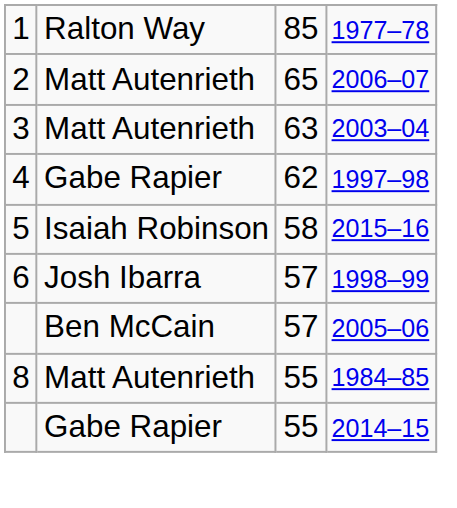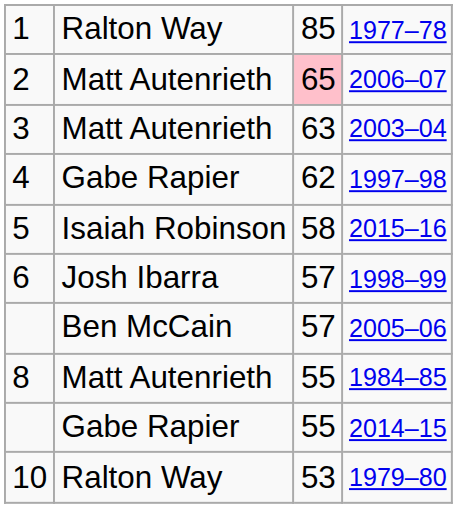 <table class="wikitable">
 <tr>
 </tr>
 <tr>
 <td>1</td>
 <td>Ralton Way</td>
 <td>85</td>
 <td style="font-size:80%;"><a href='#'>1977–78</a></td>
 </tr>
 <tr>
 <td>2</td>
 <td>Matt Autenrieth</td>
-<td>65</td>
+<td style="background: pink;">65</td>
 <td style="font-size:80%;"><a href='#'>2006–07</a></td>
 </tr>
 <tr>
 <td>3</td>
 <td>Matt Autenrieth</td>
 <td>63</td>
 <td style="font-size:80%;"><a href='#'>2003–04</a></td>
 </tr>
 <tr>
 <td>4</td>
 <td>Gabe Rapier</td>
 <td>62</td>
 <td style="font-size:80%;"><a href='#'>1997–98</a></td>
 </tr>
 <tr>
 <td>5</td>
 <td>Isaiah Robinson</td>
 <td>58</td>
 <td style="font-size:80%;"><a href='#'>2015–16</a></td>
 </tr>
 <tr>
 <td>6</td>
 <td>Josh Ibarra</td>
 <td>57</td>
 <td style="font-size:80%;"><a href='#'>1998–99</a></td>
 </tr>
 <tr>
 <td></td>
 <td>Ben McCain</td>
 <td>57</td>
 <td style="font-size:80%;"><a href='#'>2005–06</a></td>
 </tr>
 <tr>
 <td>8</td>
 <td>Matt Autenrieth</td>
 <td>55</td>
 <td style="font-size:80%;"><a href='#'>1984–85</a></td>
 </tr>
 <tr>
 <td></td>
 <td>Gabe Rapier</td>
 <td>55</td>
 <td style="font-size:80%;"><a href='#'>2014–15</a></td>
 </tr>
+<tr>
+<td>10</td>
+<td>Ralton Way</td>
+<td>53</td>
+<td style="font-size:80%;"><a href='#'>1979–80</a></td>
+</tr>
 </table>
